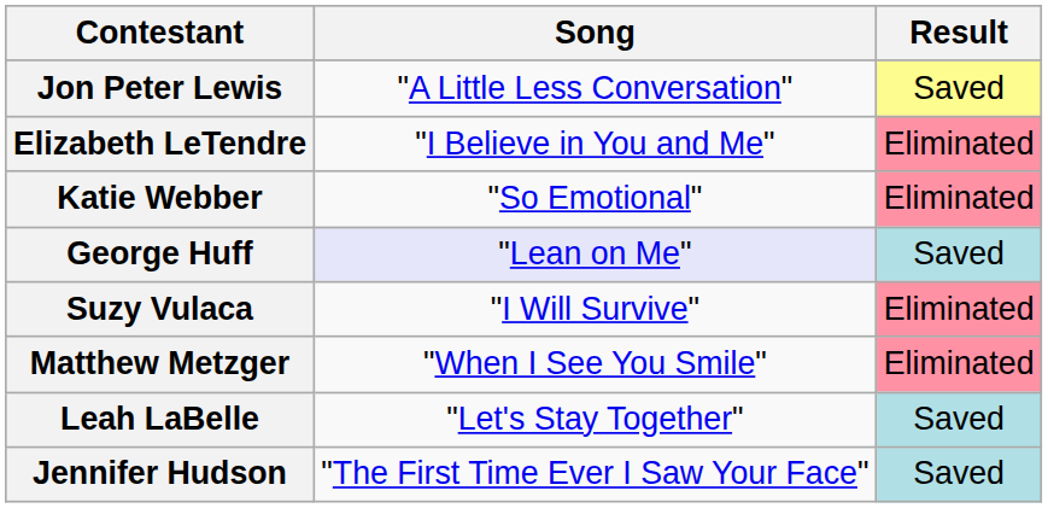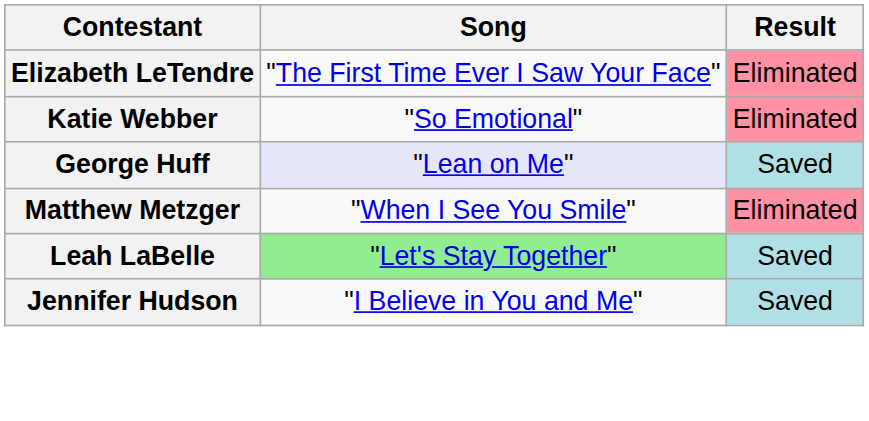 <table class="wikitable" style="text-align:center; line-height:20px;">
 <tr>
 <th scope="col">Contestant</th>
 <th scope="col">Song</th>
 <th scope="col">Result</th>
 </tr>
 <tr>
-<th scope="row">Jon Peter Lewis</th>
-<td>"<a href='#'>A Little Less Conversation</a>"</td>
-<td style="background:#fdfc8f;">Saved</td>
-</tr>
-<tr>
 <th scope="row">Elizabeth LeTendre</th>
-<td>"<a href='#'>I Believe in You and Me</a>"</td>
+<td>"<a href='#'>The First Time Ever I Saw Your Face</a>"</td>
 <td bgcolor="FF91A4">Eliminated</td>
 </tr>
 <tr>
 <th scope="row">Katie Webber</th>
 <td>"<a href='#'>So Emotional</a>"</td>
 <td bgcolor="FF91A4">Eliminated</td>
 </tr>
 <tr>
 <th scope="row">George Huff</th>
 <td style="background: lavender;">"<a href='#'>Lean on Me</a>"</td>
 <td style="background:#B0E0E6;">Saved</td>
 </tr>
 <tr>
-<th scope="row">Suzy Vulaca</th>
-<td>"<a href='#'>I Will Survive</a>"</td>
-<td bgcolor="FF91A4">Eliminated</td>
-</tr>
-<tr>
 <th scope="row">Matthew Metzger</th>
 <td>"<a href='#'>When I See You Smile</a>"</td>
 <td bgcolor="FF91A4">Eliminated</td>
 </tr>
 <tr>
 <th scope="row">Leah LaBelle</th>
-<td>"<a href='#'>Let's Stay Together</a>"</td>
+<td style="background: lightgreen;">"<a href='#'>Let's Stay Together</a>"</td>
 <td style="background:#B0E0E6;">Saved</td>
 </tr>
 <tr>
 <th scope="row">Jennifer Hudson</th>
-<td>"<a href='#'>The First Time Ever I Saw Your Face</a>"</td>
+<td>"<a href='#'>I Believe in You and Me</a>"</td>
 <td style="background:#B0E0E6;">Saved</td>
 </tr>
 </table>
